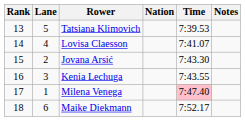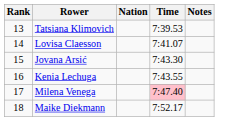 <table class="wikitable sortable" style="text-align:center">
 <tr>
 <th>Rank</th>
-<th>Lane</th>
 <th>Rower</th>
 <th>Nation</th>
 <th>Time</th>
 <th>Notes</th>
 </tr>
 <tr>
 <td>13</td>
-<td>5</td>
 <td align=left><a href='#'>Tatsiana Klimovich</a></td>
 <td align=left></td>
 <td>7:39.53</td>
 <td></td>
 </tr>
 <tr>
 <td>14</td>
-<td>4</td>
 <td align=left><a href='#'>Lovisa Claesson</a></td>
 <td align=left></td>
 <td>7:41.07</td>
 <td></td>
 </tr>
 <tr>
 <td>15</td>
-<td>2</td>
 <td align=left><a href='#'>Jovana Arsić</a></td>
 <td align=left></td>
 <td>7:43.30</td>
 <td></td>
 </tr>
 <tr>
 <td>16</td>
-<td>3</td>
 <td align=left><a href='#'>Kenia Lechuga</a></td>
 <td align=left></td>
 <td>7:43.55</td>
 <td></td>
 </tr>
 <tr>
 <td>17</td>
-<td>1</td>
 <td align=left><a href='#'>Milena Venega</a></td>
 <td align=left></td>
 <td style="background: pink;">7:47.40</td>
 <td></td>
 </tr>
 <tr>
 <td>18</td>
-<td>6</td>
 <td align=left><a href='#'>Maike Diekmann</a></td>
 <td align=left></td>
 <td>7:52.17</td>
 <td></td>
 </tr>
 </table>
